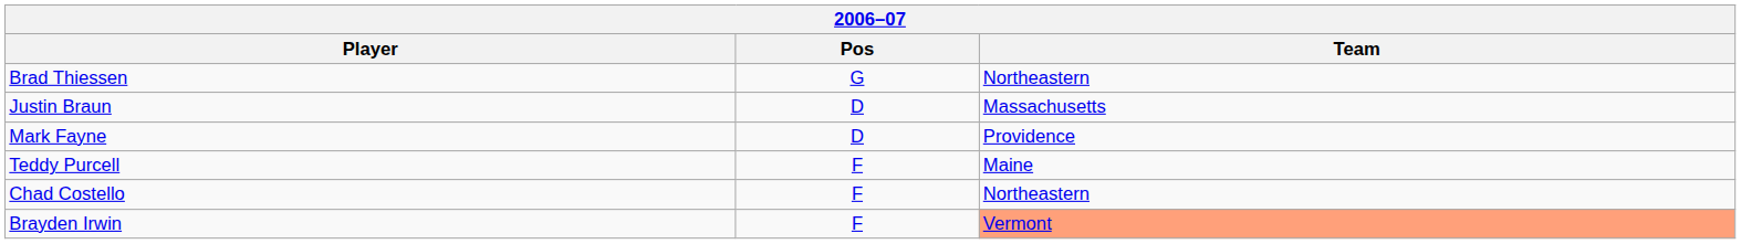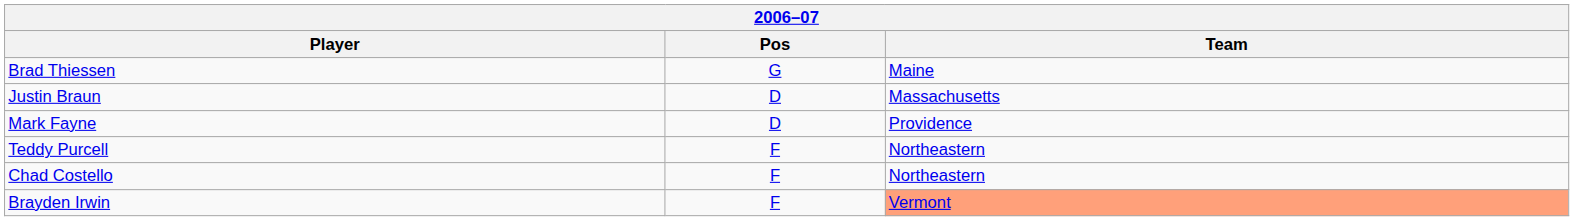 <table class="wikitable" width=95%>
 <tr>
 <th colspan=3><a href='#'>2006–07</a></th>
 </tr>
 <tr>
 <th>Player</th>
 <th>Pos</th>
 <th>Team</th>
 </tr>
 <tr>
 <td><a href='#'>Brad Thiessen</a></td>
 <td align=center><a href='#'>G</a></td>
-<td><a href='#'>Northeastern</a></td>
+<td><a href='#'>Maine</a></td>
 </tr>
 <tr>
 <td><a href='#'>Justin Braun</a></td>
 <td align=center><a href='#'>D</a></td>
 <td><a href='#'>Massachusetts</a></td>
 </tr>
 <tr>
 <td><a href='#'>Mark Fayne</a></td>
 <td align=center><a href='#'>D</a></td>
 <td><a href='#'>Providence</a></td>
 </tr>
 <tr>
 <td><a href='#'>Teddy Purcell</a></td>
 <td align=center><a href='#'>F</a></td>
-<td><a href='#'>Maine</a></td>
+<td><a href='#'>Northeastern</a></td>
 </tr>
 <tr>
 <td><a href='#'>Chad Costello</a></td>
 <td align=center><a href='#'>F</a></td>
 <td><a href='#'>Northeastern</a></td>
 </tr>
 <tr>
 <td><a href='#'>Brayden Irwin</a></td>
 <td align=center><a href='#'>F</a></td>
 <td style="background: lightsalmon;"><a href='#'>Vermont</a></td>
 </tr>
 </table>
